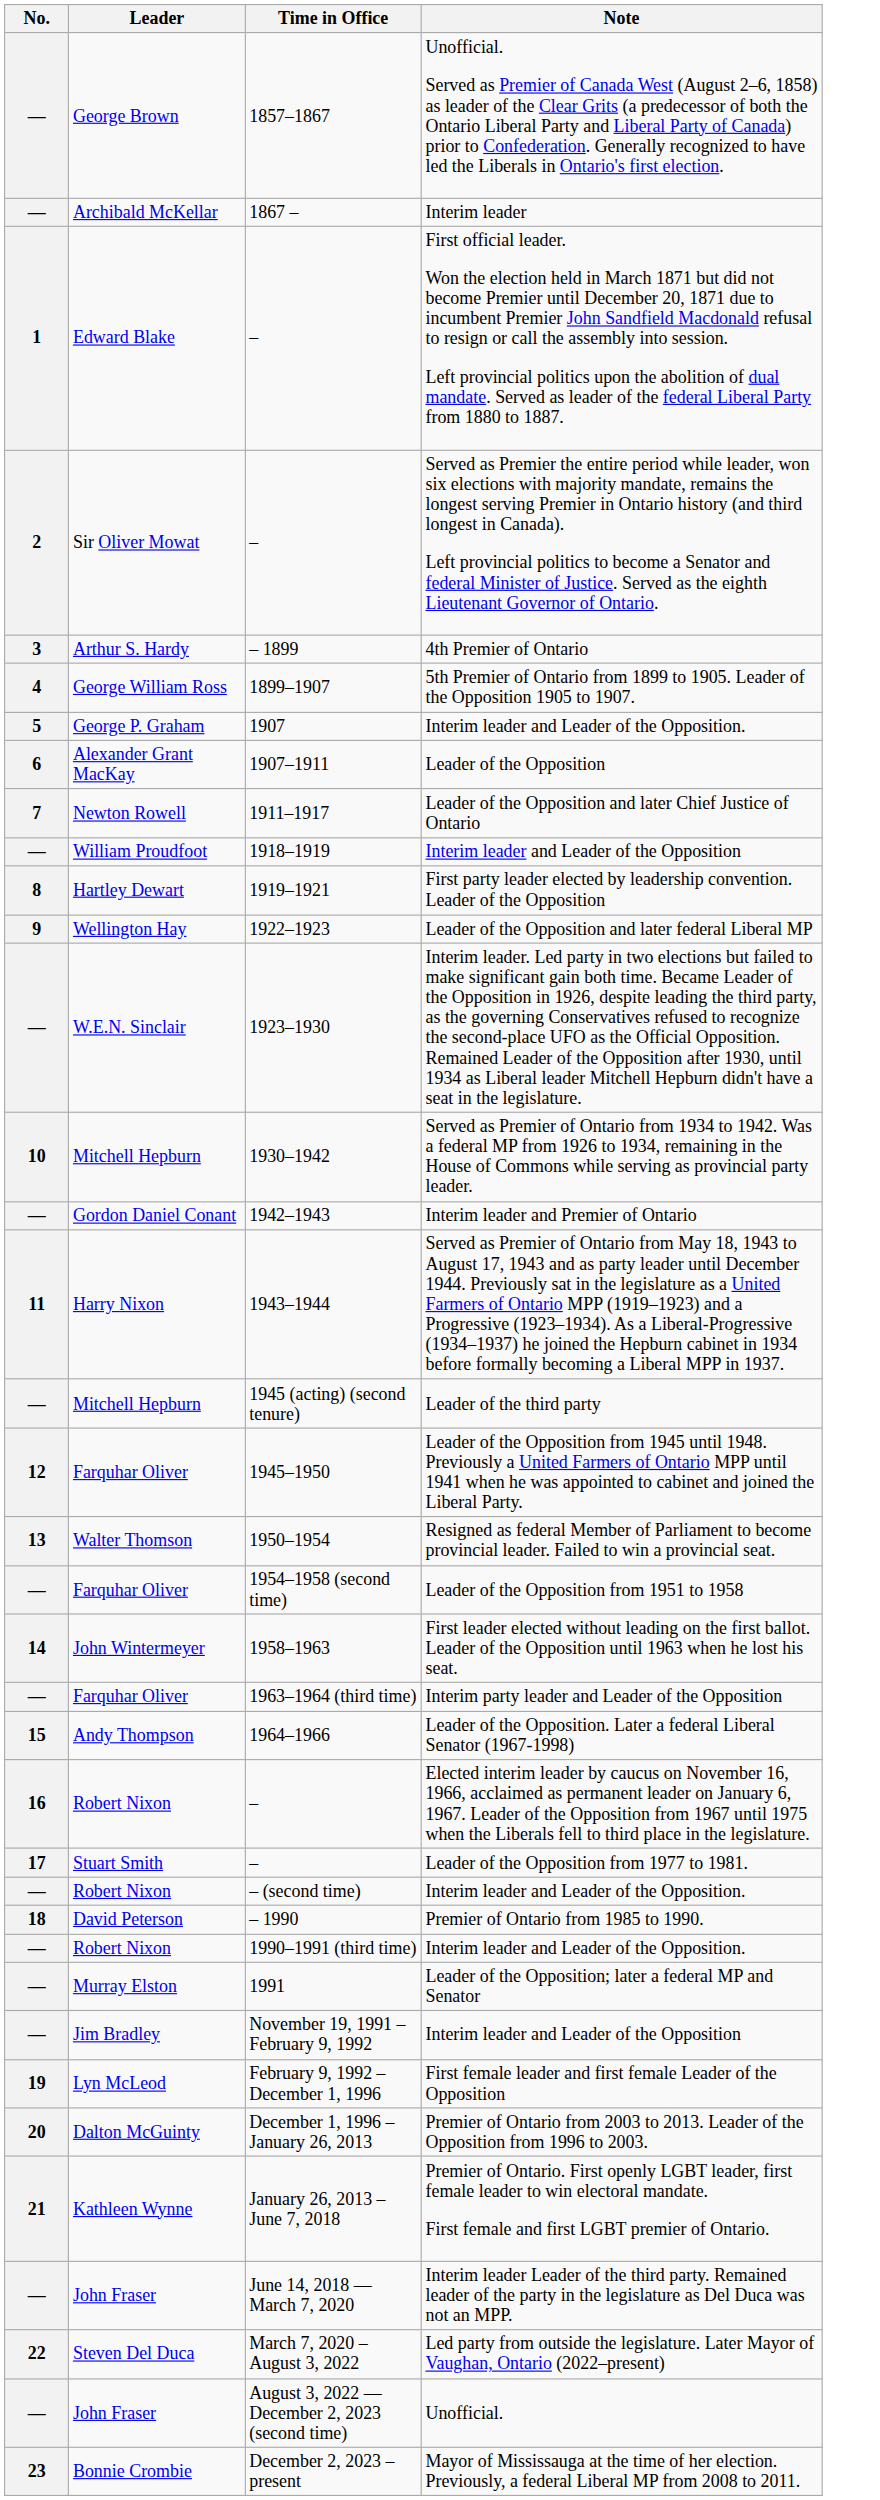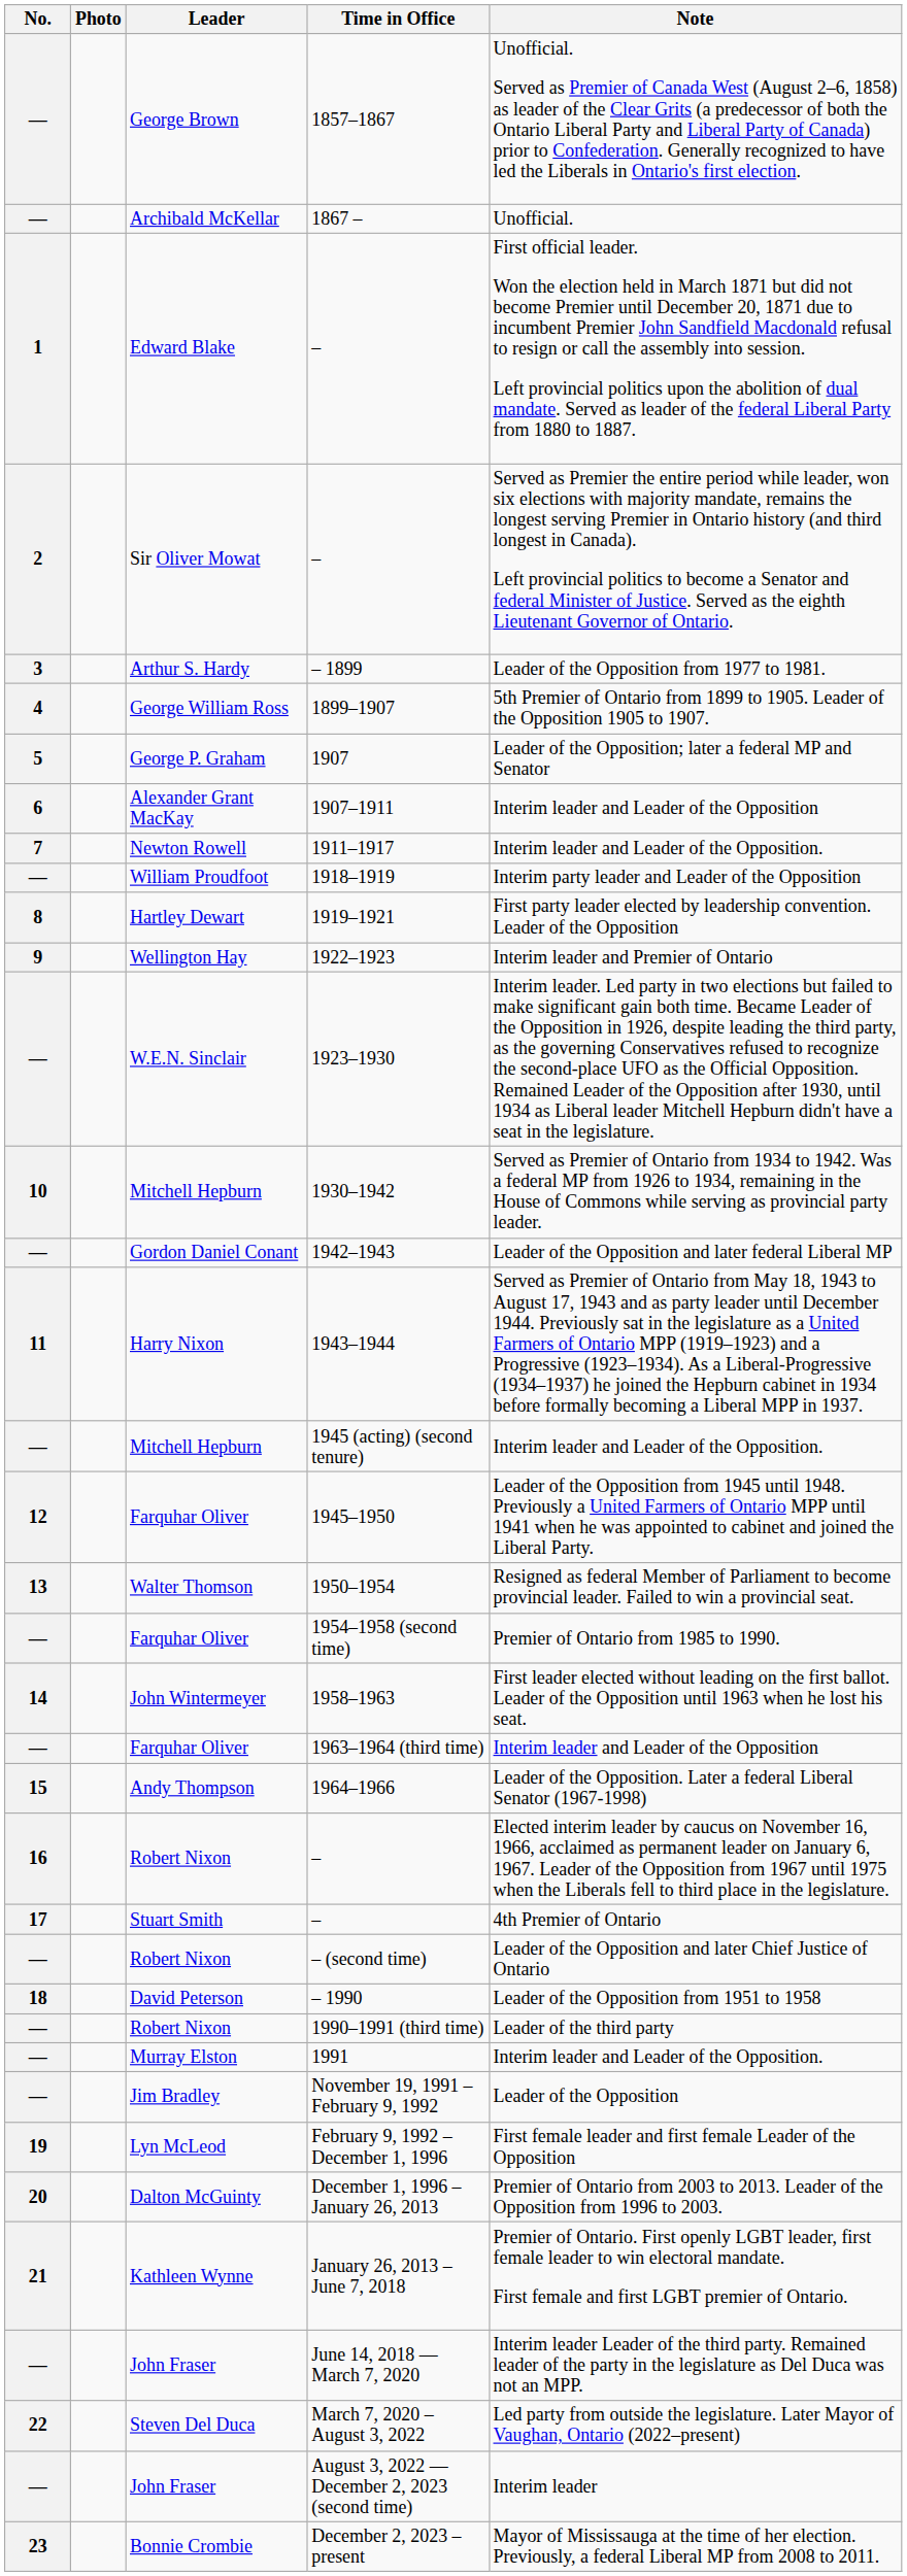 <table class="wikitable">
 <tr>
 <th scope="col" style="width: 50px;">No.</th>
+<th scope="col" style="width: 30px;">Photo</th>
 <th scope="col" style="width: 150px;">Leader</th>
 <th scope="col" style="width: 150px;">Time in Office</th>
 <th scope="col" style="width: 350px;">Note</th>
 </tr>
 <tr>
 <th>—</th>
+<td></td>
 <td><a href='#'>George Brown</a></td>
 <td>1857–1867</td>
 <td>Unofficial.<p>Served as <a href='#'>Premier of Canada West</a> (August 2–6, 1858) as leader of the <a href='#'>Clear Grits</a> (a predecessor of both the Ontario Liberal Party and <a href='#'>Liberal Party of Canada</a>) prior to <a href='#'>Confederation</a>. Generally recognized to have led the Liberals in <a href='#'>Ontario's first election</a>.</p></td>
 </tr>
 <tr>
 <th>—</th>
+<td></td>
 <td><a href='#'>Archibald McKellar</a></td>
 <td>1867 – </td>
-<td>Interim leader</td>
+<td>Unofficial.</td>
 </tr>
 <tr>
 <th>1</th>
+<td></td>
 <td><a href='#'>Edward Blake</a></td>
 <td> – </td>
 <td>First official leader. <p>Won the election held in March 1871 but did not become Premier until December 20, 1871 due to incumbent Premier <a href='#'>John Sandfield Macdonald</a> refusal to resign or call the assembly into session.</p><p>Left provincial politics upon the abolition of <a href='#'>dual mandate</a>. Served as leader of the <a href='#'>federal Liberal Party</a> from 1880 to 1887.</p></td>
 </tr>
 <tr>
 <th>2</th>
+<td></td>
 <td>Sir <a href='#'>Oliver Mowat</a></td>
 <td> – </td>
 <td>Served as Premier the entire period while leader, won six elections with majority mandate, remains the longest serving Premier in Ontario history (and third longest in Canada).<p>Left provincial politics to become a Senator and <a href='#'>federal Minister of Justice</a>. Served as the eighth <a href='#'>Lieutenant Governor of Ontario</a>.</p></td>
 </tr>
 <tr>
 <th>3</th>
+<td></td>
 <td><a href='#'>Arthur S. Hardy</a></td>
 <td> – 1899</td>
-<td>4th Premier of Ontario</td>
+<td>Leader of the Opposition from 1977 to 1981.</td>
 </tr>
 <tr>
 <th>4</th>
+<td></td>
 <td><a href='#'>George William Ross</a></td>
 <td>1899–1907</td>
 <td>5th Premier of Ontario from 1899 to 1905. Leader of the Opposition 1905 to 1907.</td>
 </tr>
 <tr>
 <th>5</th>
+<td></td>
 <td><a href='#'>George P. Graham</a></td>
 <td>1907</td>
+<td>Leader of the Opposition; later a federal MP and Senator</td>
+</tr>
+<tr>
+<th>6</th>
+<td></td>
+<td><a href='#'>Alexander Grant MacKay</a></td>
+<td>1907–1911</td>
+<td>Interim leader and Leader of the Opposition</td>
+</tr>
+<tr>
+<th>7</th>
+<td></td>
+<td><a href='#'>Newton Rowell</a></td>
+<td>1911–1917</td>
 <td>Interim leader and Leader of the Opposition.</td>
 </tr>
 <tr>
-<th>6</th>
-<td><a href='#'>Alexander Grant MacKay</a></td>
-<td>1907–1911</td>
-<td>Leader of the Opposition</td>
-</tr>
-<tr>
-<th>7</th>
-<td><a href='#'>Newton Rowell</a></td>
-<td>1911–1917</td>
-<td>Leader of the Opposition and later Chief Justice of Ontario</td>
-</tr>
-<tr>
 <th>—</th>
+<td></td>
 <td><a href='#'>William Proudfoot</a></td>
 <td>1918–1919</td>
-<td><a href='#'>Interim leader</a> and Leader of the Opposition</td>
+<td>Interim party leader and Leader of the Opposition</td>
 </tr>
 <tr>
 <th>8</th>
+<td></td>
 <td><a href='#'>Hartley Dewart</a></td>
 <td>1919–1921</td>
 <td>First party leader elected by leadership convention. Leader of the Opposition</td>
 </tr>
 <tr>
 <th>9</th>
+<td></td>
 <td><a href='#'>Wellington Hay</a></td>
 <td>1922–1923</td>
-<td>Leader of the Opposition and later federal Liberal MP</td>
+<td>Interim leader and Premier of Ontario</td>
 </tr>
 <tr>
 <th>—</th>
+<td></td>
 <td><a href='#'>W.E.N. Sinclair</a></td>
 <td>1923–1930</td>
 <td>Interim leader. Led party in two elections but failed to make significant gain both time. Became Leader of the Opposition in 1926, despite leading the third party, as the governing Conservatives refused to recognize the second-place UFO as the Official Opposition. Remained Leader of the Opposition after 1930, until 1934 as Liberal leader Mitchell Hepburn didn't have a seat in the legislature.</td>
 </tr>
 <tr>
 <th>10</th>
+<td></td>
 <td><a href='#'>Mitchell Hepburn</a></td>
 <td>1930–1942</td>
 <td>Served as Premier of Ontario from 1934 to 1942. Was a federal MP from 1926 to 1934, remaining in the House of Commons while serving as provincial party leader.</td>
 </tr>
 <tr>
 <th>—</th>
+<td></td>
 <td><a href='#'>Gordon Daniel Conant</a></td>
 <td>1942–1943</td>
-<td>Interim leader and Premier of Ontario</td>
+<td>Leader of the Opposition and later federal Liberal MP</td>
 </tr>
 <tr>
 <th>11</th>
+<td></td>
 <td><a href='#'>Harry Nixon</a></td>
 <td>1943–1944</td>
 <td>Served as Premier of Ontario from May 18, 1943 to August 17, 1943 and as party leader until December 1944. Previously sat in the legislature as a <a href='#'>United Farmers of Ontario</a> MPP (1919–1923) and a Progressive (1923–1934). As a Liberal-Progressive (1934–1937) he joined the Hepburn cabinet in 1934 before formally becoming a Liberal MPP in 1937.</td>
 </tr>
 <tr>
 <th>—</th>
+<td></td>
 <td><a href='#'>Mitchell Hepburn</a></td>
 <td>1945 (acting) (second tenure)</td>
-<td>Leader of the third party</td>
+<td>Interim leader and Leader of the Opposition.</td>
 </tr>
 <tr>
 <th>12</th>
+<td></td>
 <td><a href='#'>Farquhar Oliver</a></td>
 <td>1945–1950</td>
 <td>Leader of the Opposition from 1945 until 1948. Previously a <a href='#'>United Farmers of Ontario</a> MPP until 1941 when he was appointed to cabinet and joined the Liberal Party.</td>
 </tr>
 <tr>
 <th>13</th>
+<td></td>
 <td><a href='#'>Walter Thomson</a></td>
 <td>1950–1954</td>
 <td>Resigned as federal Member of Parliament to become provincial leader. Failed to win a provincial seat.</td>
 </tr>
 <tr>
 <th>—</th>
+<td></td>
 <td><a href='#'>Farquhar Oliver</a></td>
 <td>1954–1958 (second time)</td>
-<td>Leader of the Opposition from 1951 to 1958</td>
+<td>Premier of Ontario from 1985 to 1990.</td>
 </tr>
 <tr>
 <th>14</th>
+<td></td>
 <td><a href='#'>John Wintermeyer</a></td>
 <td>1958–1963</td>
 <td>First leader elected without leading on the first ballot. Leader of the Opposition until 1963 when he lost his seat.</td>
 </tr>
 <tr>
 <th>—</th>
+<td></td>
 <td><a href='#'>Farquhar Oliver</a></td>
 <td>1963–1964 (third time)</td>
-<td>Interim party leader and Leader of the Opposition</td>
+<td><a href='#'>Interim leader</a> and Leader of the Opposition</td>
 </tr>
 <tr>
 <th>15</th>
+<td></td>
 <td><a href='#'>Andy Thompson</a></td>
 <td>1964–1966</td>
 <td>Leader of the Opposition. Later a federal Liberal Senator (1967-1998)</td>
 </tr>
 <tr>
 <th>16</th>
+<td></td>
 <td><a href='#'>Robert Nixon</a></td>
 <td> – </td>
 <td>Elected interim leader by caucus on November 16, 1966, acclaimed as permanent leader on January 6, 1967. Leader of the Opposition from 1967 until 1975 when the Liberals fell to third place in the legislature.</td>
 </tr>
 <tr>
 <th>17</th>
+<td></td>
 <td><a href='#'>Stuart Smith</a></td>
 <td> – </td>
-<td>Leader of the Opposition from 1977 to 1981.</td>
+<td>4th Premier of Ontario</td>
 </tr>
 <tr>
 <th>—</th>
+<td></td>
 <td><a href='#'>Robert Nixon</a></td>
 <td> –  (second time)</td>
-<td>Interim leader and Leader of the Opposition.</td>
+<td>Leader of the Opposition and later Chief Justice of Ontario</td>
 </tr>
 <tr>
 <th>18</th>
+<td></td>
 <td><a href='#'>David Peterson</a></td>
 <td> – 1990</td>
-<td>Premier of Ontario from 1985 to 1990.</td>
+<td>Leader of the Opposition from 1951 to 1958</td>
 </tr>
 <tr>
 <th>—</th>
+<td></td>
 <td><a href='#'>Robert Nixon</a></td>
 <td>1990–1991 (third time)</td>
+<td>Leader of the third party</td>
+</tr>
+<tr>
+<th>—</th>
+<td></td>
+<td><a href='#'>Murray Elston</a></td>
+<td>1991</td>
 <td>Interim leader and Leader of the Opposition.</td>
 </tr>
 <tr>
 <th>—</th>
-<td><a href='#'>Murray Elston</a></td>
-<td>1991</td>
-<td>Leader of the Opposition; later a federal MP and Senator</td>
-</tr>
-<tr>
-<th>—</th>
+<td></td>
 <td><a href='#'>Jim Bradley</a></td>
 <td>November 19, 1991 – February 9, 1992</td>
-<td>Interim leader and Leader of the Opposition</td>
+<td>Leader of the Opposition</td>
 </tr>
 <tr>
 <th>19</th>
+<td></td>
 <td><a href='#'>Lyn McLeod</a></td>
 <td>February 9, 1992 – December 1, 1996</td>
 <td>First female leader and first female Leader of the Opposition</td>
 </tr>
 <tr>
 <th>20</th>
+<td></td>
 <td><a href='#'>Dalton McGuinty</a></td>
 <td>December 1, 1996 – January 26, 2013</td>
 <td>Premier of Ontario from 2003 to 2013. Leader of the Opposition from 1996 to 2003.</td>
 </tr>
 <tr>
 <th>21</th>
+<td></td>
 <td><a href='#'>Kathleen Wynne</a></td>
 <td>January 26, 2013 – June 7, 2018</td>
 <td>Premier of Ontario. First openly LGBT leader, first female leader to win electoral mandate.<p>First female and first LGBT premier of Ontario.</p></td>
 </tr>
 <tr>
 <th>—</th>
+<td></td>
 <td><a href='#'>John Fraser</a></td>
 <td>June 14, 2018 — March 7, 2020</td>
 <td>Interim leader Leader of the third party. Remained leader of the party in the legislature as Del Duca was not an MPP.</td>
 </tr>
 <tr>
 <th>22</th>
+<td></td>
 <td><a href='#'>Steven Del Duca</a></td>
 <td>March 7, 2020 – August 3, 2022</td>
 <td>Led party from outside the legislature. Later Mayor of <a href='#'>Vaughan, Ontario</a> (2022–present)</td>
 </tr>
 <tr>
 <th>—</th>
+<td></td>
 <td><a href='#'>John Fraser</a></td>
 <td>August 3, 2022 — December 2, 2023 (second time)</td>
-<td>Unofficial.</td>
+<td>Interim leader</td>
 </tr>
 <tr>
 <th>23</th>
+<td></td>
 <td><a href='#'>Bonnie Crombie</a></td>
 <td>December 2, 2023 – present</td>
 <td>Mayor of Mississauga at the time of her election. Previously, a federal Liberal MP from 2008 to 2011.</td>
 </tr>
 </table>
